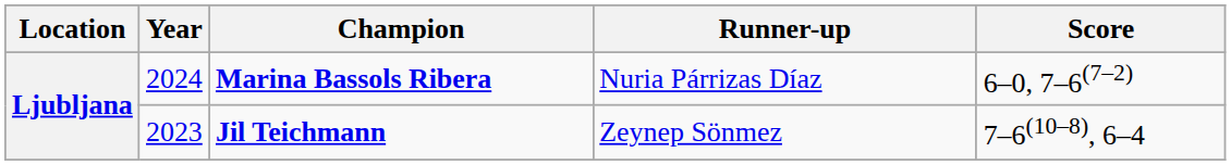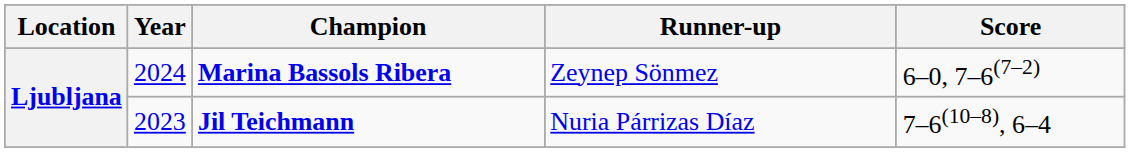 <table class="wikitable" style="font-size:90%">
 <tr>
 <th>Location</th>
 <th>Year</th>
 <th width="189">Champion</th>
 <th width="189">Runner-up</th>
 <th width="120">Score</th>
 </tr>
 <tr>
 <th rowspan=2><a href='#'>Ljubljana</a></th>
 <td><a href='#'>2024</a></td>
 <td> <strong><a href='#'>Marina Bassols Ribera</a></strong></td>
-<td> <a href='#'>Nuria Párrizas Díaz</a></td>
+<td> <a href='#'>Zeynep Sönmez</a></td>
 <td>6–0, 7–6<sup>(7–2)</sup></td>
 </tr>
 <tr>
 <td><a href='#'>2023</a></td>
 <td> <strong><a href='#'>Jil Teichmann</a></strong></td>
-<td> <a href='#'>Zeynep Sönmez</a></td>
+<td> <a href='#'>Nuria Párrizas Díaz</a></td>
 <td>7–6<sup>(10–8)</sup>, 6–4</td>
 </tr>
 </table>
